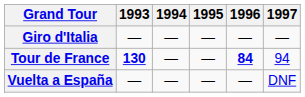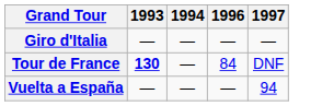 <table class="wikitable plainrowheaders">
 <tr>
 <th scope="col"><a href='#'>Grand Tour</a></th>
 <th scope="col">1993</th>
 <th scope="col">1994</th>
-<th scope="col">1995</th>
 <th scope="col">1996</th>
 <th scope="col">1997</th>
 </tr>
 <tr style="text-align:center;">
 <th scope="row"> <a href='#'>Giro d'Italia</a></th>
 <td>—</td>
 <td>—</td>
 <td>—</td>
 <td>—</td>
-<td>—</td>
 </tr>
 <tr style="text-align:center;">
 <th scope="row"> <a href='#'>Tour de France</a></th>
 <td><strong><a href='#'>130</a></strong></td>
 <td>—</td>
-<td>—</td>
-<td><strong><a href='#'>84</a></strong></td>
-<td><a href='#'>94</a></td>
+<td><a href='#'>84</a></td>
+<td><a href='#'>DNF</a></td>
 </tr>
 <tr style="text-align:center;">
 <th scope="row"> <a href='#'>Vuelta a España</a></th>
 <td>—</td>
 <td>—</td>
 <td>—</td>
-<td>—</td>
-<td><a href='#'>DNF</a></td>
+<td><a href='#'>94</a></td>
 </tr>
 </table>
